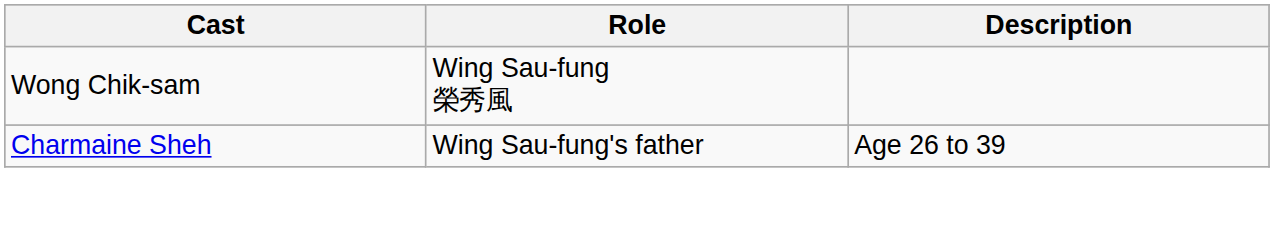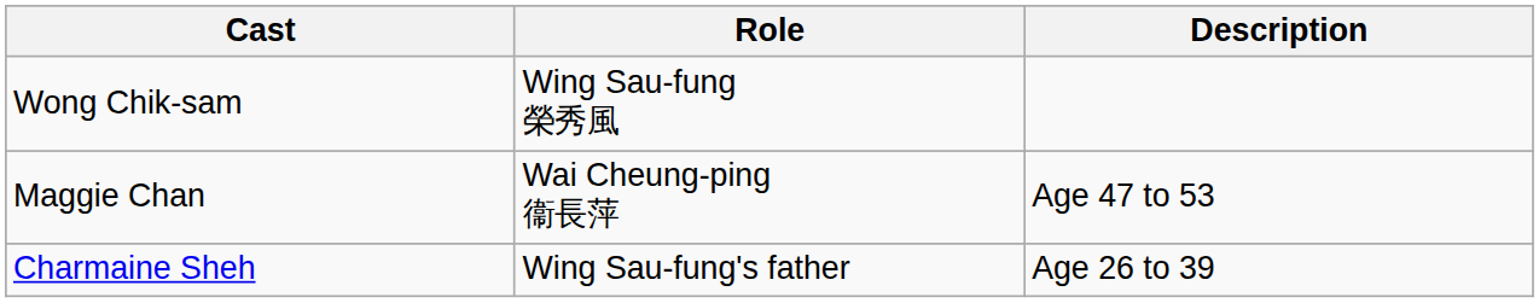 <table class="wikitable" style="width:60%;">
 <tr>
 <th style="width:15%">Cast</th>
 <th style="width:15%">Role</th>
 <th style="width:15%">Description</th>
 </tr>
 <tr>
 <td>Wong Chik-sam</td>
 <td>Wing Sau-fung<br>榮秀風</td>
 <td></td>
 </tr>
 <tr>
+<td>Maggie Chan</td>
+<td>Wai Cheung-ping<br>衞長萍</td>
+<td>Age 47 to 53</td>
+</tr>
+<tr>
 <td><a href='#'>Charmaine Sheh</a></td>
 <td>Wing Sau-fung's father</td>
 <td>Age 26 to 39</td>
 </tr>
 </table>
